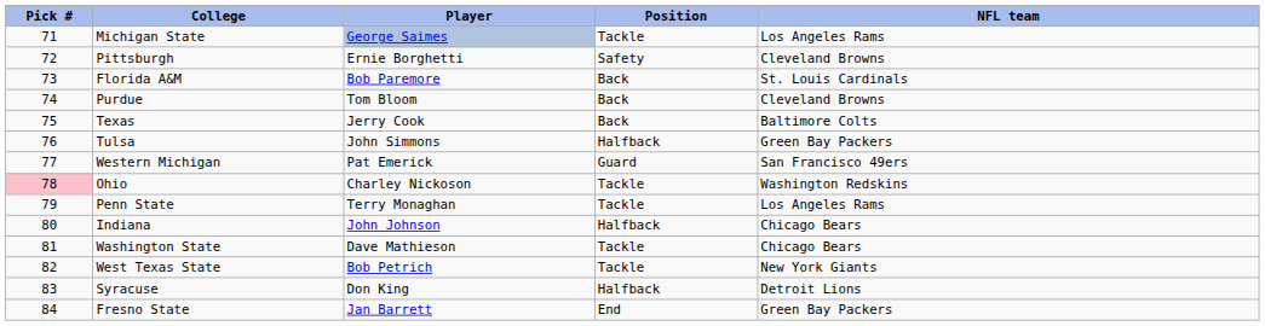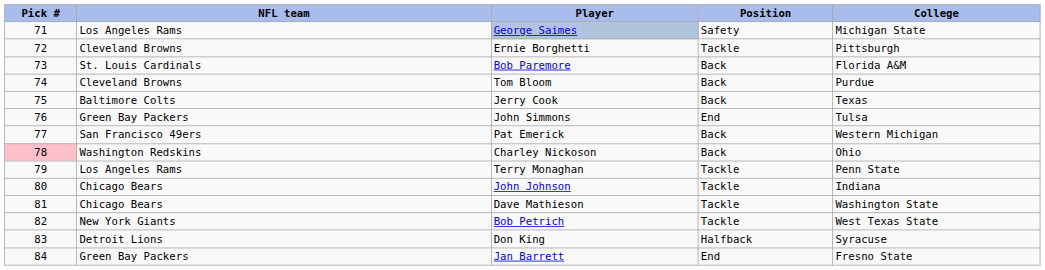 <table class="wikitable sortable sortable" style="width: 100%">
 <tr>
 <th style="background:#A8BDEC;" width=7%>Pick #</th>
-<th style="background:#A8BDEC;">College</th>
+<th width=40% style="background:#A8BDEC;">NFL team</th>
 <th width=20% style="background:#A8BDEC;">Player</th>
 <th width=13% style="background:#A8BDEC;">Position</th>
-<th width=40% style="background:#A8BDEC;">NFL team</th>
+<th style="background:#A8BDEC;">College</th>
 </tr>
 <tr>
 <td align=center>71</td>
+<td>Los Angeles Rams</td>
+<td bgcolor=lightsteelblue><a href='#'>George Saimes</a></td>
+<td>Safety</td>
 <td>Michigan State</td>
-<td bgcolor=lightsteelblue><a href='#'>George Saimes</a></td>
-<td>Tackle</td>
-<td>Los Angeles Rams</td>
 </tr>
 <tr>
 <td align=center>72</td>
+<td>Cleveland Browns</td>
+<td>Ernie Borghetti</td>
+<td>Tackle</td>
 <td>Pittsburgh</td>
-<td>Ernie Borghetti</td>
-<td>Safety</td>
-<td>Cleveland Browns</td>
 </tr>
 <tr>
 <td align=center>73</td>
-<td>Florida A&M</td>
+<td>St. Louis Cardinals</td>
 <td><a href='#'>Bob Paremore</a></td>
 <td>Back</td>
-<td>St. Louis Cardinals</td>
+<td>Florida A&M</td>
 </tr>
 <tr>
 <td align=center>74</td>
-<td>Purdue</td>
+<td>Cleveland Browns</td>
 <td>Tom Bloom</td>
 <td>Back</td>
-<td>Cleveland Browns</td>
+<td>Purdue</td>
 </tr>
 <tr>
 <td align=center>75</td>
-<td>Texas</td>
+<td>Baltimore Colts</td>
 <td>Jerry Cook</td>
 <td>Back</td>
-<td>Baltimore Colts</td>
+<td>Texas</td>
 </tr>
 <tr>
 <td align=center>76</td>
+<td>Green Bay Packers</td>
+<td>John Simmons</td>
+<td>End</td>
 <td>Tulsa</td>
-<td>John Simmons</td>
-<td>Halfback</td>
-<td>Green Bay Packers</td>
 </tr>
 <tr>
 <td align=center>77</td>
+<td>San Francisco 49ers</td>
+<td>Pat Emerick</td>
+<td>Back</td>
 <td>Western Michigan</td>
-<td>Pat Emerick</td>
-<td>Guard</td>
-<td>San Francisco 49ers</td>
 </tr>
 <tr>
 <td align=center style="background: pink;">78</td>
+<td>Washington Redskins</td>
+<td>Charley Nickoson</td>
+<td>Back</td>
 <td>Ohio</td>
-<td>Charley Nickoson</td>
-<td>Tackle</td>
-<td>Washington Redskins</td>
 </tr>
 <tr>
 <td align=center>79</td>
-<td>Penn State</td>
+<td>Los Angeles Rams</td>
 <td>Terry Monaghan</td>
 <td>Tackle</td>
-<td>Los Angeles Rams</td>
+<td>Penn State</td>
 </tr>
 <tr>
 <td align=center>80</td>
+<td>Chicago Bears</td>
+<td><a href='#'>John Johnson</a></td>
+<td>Tackle</td>
 <td>Indiana</td>
-<td><a href='#'>John Johnson</a></td>
-<td>Halfback</td>
-<td>Chicago Bears</td>
 </tr>
 <tr>
 <td align=center>81</td>
-<td>Washington State</td>
+<td>Chicago Bears</td>
 <td>Dave Mathieson</td>
 <td>Tackle</td>
-<td>Chicago Bears</td>
+<td>Washington State</td>
 </tr>
 <tr>
 <td align=center>82</td>
-<td>West Texas State</td>
+<td>New York Giants</td>
 <td><a href='#'>Bob Petrich</a></td>
 <td>Tackle</td>
-<td>New York Giants</td>
+<td>West Texas State</td>
 </tr>
 <tr>
 <td align=center>83</td>
-<td>Syracuse</td>
+<td>Detroit Lions</td>
 <td>Don King</td>
 <td>Halfback</td>
-<td>Detroit Lions</td>
+<td>Syracuse</td>
 </tr>
 <tr>
 <td align=center>84</td>
-<td>Fresno State</td>
+<td>Green Bay Packers</td>
 <td><a href='#'>Jan Barrett</a></td>
 <td>End</td>
-<td>Green Bay Packers</td>
+<td>Fresno State</td>
 </tr>
 </table>
